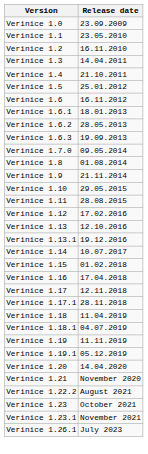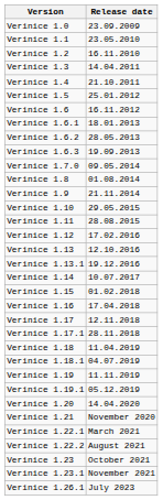 <table class="wikitable">
 <tr>
 <th>Version</th>
 <th>Release date</th>
 </tr>
 <tr>
 <td>Verinice 1.0</td>
 <td>23.09.2009</td>
 </tr>
 <tr>
 <td>Verinice 1.1</td>
 <td>23.05.2010</td>
 </tr>
 <tr>
 <td>Verinice 1.2</td>
 <td>16.11.2010</td>
 </tr>
 <tr>
 <td>Verinice 1.3</td>
 <td>14.04.2011</td>
 </tr>
 <tr>
 <td>Verinice 1.4</td>
 <td>21.10.2011</td>
 </tr>
 <tr>
 <td>Verinice 1.5</td>
 <td>25.01.2012</td>
 </tr>
 <tr>
 <td>Verinice 1.6</td>
 <td>16.11.2012</td>
 </tr>
 <tr>
 <td>Verinice 1.6.1</td>
 <td>18.01.2013</td>
 </tr>
 <tr>
 <td>Verinice 1.6.2</td>
 <td>28.05.2013</td>
 </tr>
 <tr>
 <td>Verinice 1.6.3</td>
 <td>19.09.2013</td>
 </tr>
 <tr>
 <td>Verinice 1.7.0</td>
 <td>09.05.2014</td>
 </tr>
 <tr>
 <td>Verinice 1.8</td>
 <td>01.08.2014</td>
 </tr>
 <tr>
 <td>Verinice 1.9</td>
 <td>21.11.2014</td>
 </tr>
 <tr>
 <td>Verinice 1.10</td>
 <td>29.05.2015</td>
 </tr>
 <tr>
 <td>Verinice 1.11</td>
 <td>28.08.2015</td>
 </tr>
 <tr>
 <td>Verinice 1.12</td>
 <td>17.02.2016</td>
 </tr>
 <tr>
 <td>Verinice 1.13</td>
 <td>12.10.2016</td>
 </tr>
 <tr>
 <td>Verinice 1.13.1</td>
 <td>19.12.2016</td>
 </tr>
 <tr>
 <td>Verinice 1.14</td>
 <td>10.07.2017</td>
 </tr>
 <tr>
 <td>Verinice 1.15</td>
 <td>01.02.2018</td>
 </tr>
 <tr>
 <td>Verinice 1.16</td>
 <td>17.04.2018</td>
 </tr>
 <tr>
 <td>Verinice 1.17</td>
 <td>12.11.2018</td>
 </tr>
 <tr>
 <td>Verinice 1.17.1</td>
 <td>28.11.2018</td>
 </tr>
 <tr>
 <td>Verinice 1.18</td>
 <td>11.04.2019</td>
 </tr>
 <tr>
 <td>Verinice 1.18.1</td>
 <td>04.07.2019</td>
 </tr>
 <tr>
 <td>Verinice 1.19</td>
 <td>11.11.2019</td>
 </tr>
 <tr>
 <td>Verinice 1.19.1</td>
 <td>05.12.2019</td>
 </tr>
 <tr>
 <td>Verinice 1.20</td>
 <td>14.04.2020</td>
 </tr>
 <tr>
 <td>Verinice 1.21</td>
 <td>November 2020</td>
 </tr>
 <tr>
+<td>Verinice 1.22.1</td>
+<td>March 2021</td>
+</tr>
+<tr>
 <td>Verinice 1.22.2</td>
 <td>August 2021</td>
 </tr>
 <tr>
 <td>Verinice 1.23</td>
 <td>October 2021</td>
 </tr>
 <tr>
 <td>Verinice 1.23.1</td>
 <td>November 2021</td>
 </tr>
 <tr>
 <td>Verinice 1.26.1</td>
 <td>July 2023</td>
 </tr>
 </table>
